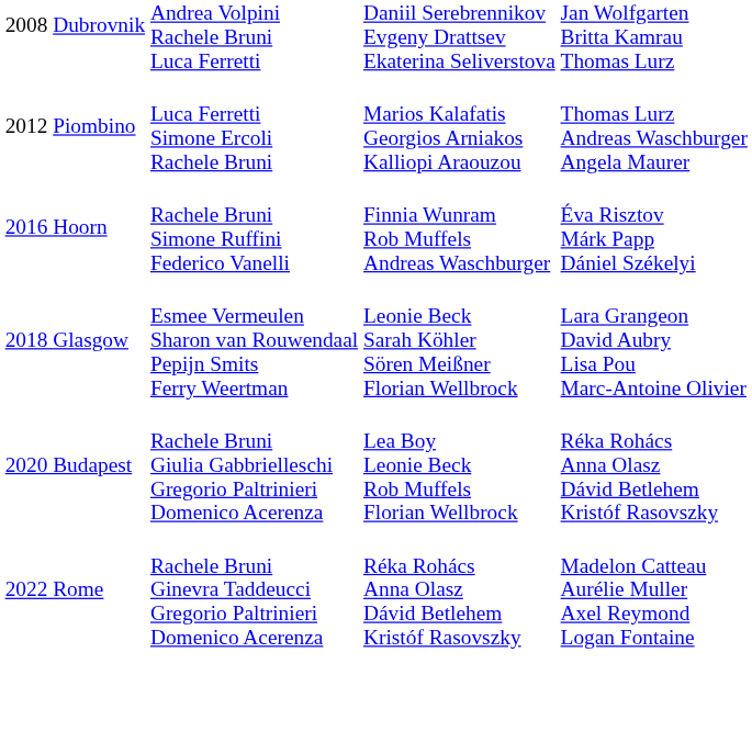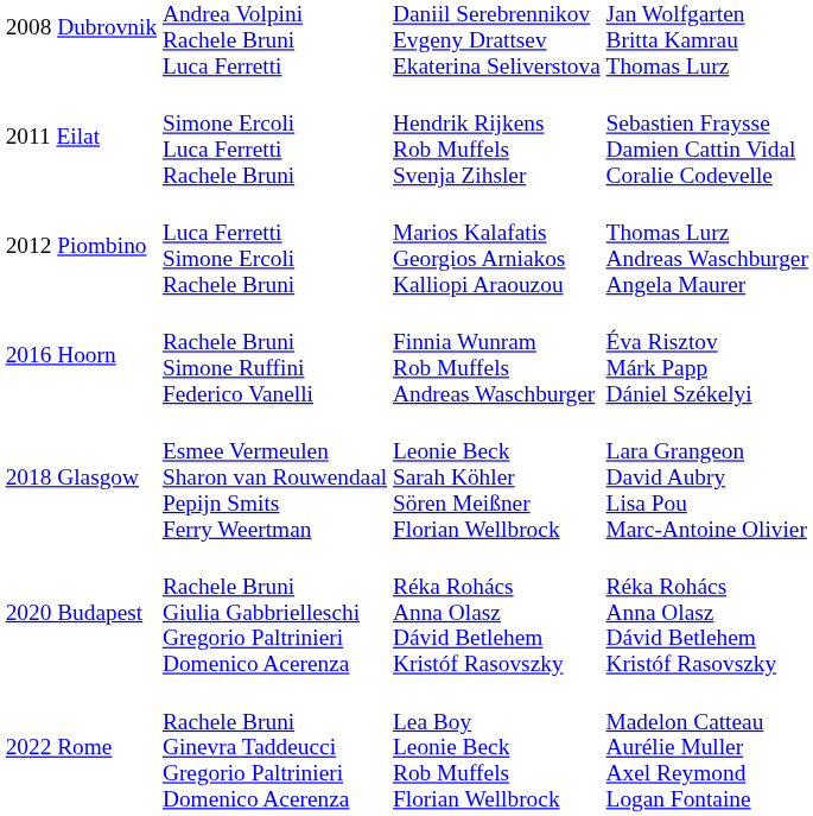 <table>
 <tr>
 <td>2008 <a href='#'>Dubrovnik</a></td>
 <td><br><a href='#'>Andrea Volpini</a><br><a href='#'>Rachele Bruni</a><br><a href='#'>Luca Ferretti</a></td>
 <td><br><a href='#'>Daniil Serebrennikov</a><br><a href='#'>Evgeny Drattsev</a><br><a href='#'>Ekaterina Seliverstova</a></td>
 <td><br><a href='#'>Jan Wolfgarten</a><br><a href='#'>Britta Kamrau</a><br><a href='#'>Thomas Lurz</a></td>
+</tr>
+<tr>
+<td>2011 <a href='#'>Eilat</a></td>
+<td><br><a href='#'>Simone Ercoli</a><br><a href='#'>Luca Ferretti</a><br><a href='#'>Rachele Bruni</a><br></td>
+<td><br><a href='#'>Hendrik Rijkens</a><br><a href='#'>Rob Muffels</a><br><a href='#'>Svenja Zihsler</a></td>
+<td><br><a href='#'>Sebastien Fraysse</a><br><a href='#'>Damien Cattin Vidal</a><br><a href='#'>Coralie Codevelle</a></td>
 </tr>
 <tr>
 <td>2012 <a href='#'>Piombino</a></td>
 <td><br><a href='#'>Luca Ferretti</a><br><a href='#'>Simone Ercoli</a><br><a href='#'>Rachele Bruni</a><br></td>
 <td><br><a href='#'>Marios Kalafatis</a><br><a href='#'>Georgios Arniakos</a><br><a href='#'>Kalliopi Araouzou</a></td>
 <td><br><a href='#'>Thomas Lurz</a><br><a href='#'>Andreas Waschburger</a><br><a href='#'>Angela Maurer</a></td>
 </tr>
 <tr>
 <td><a href='#'>2016 Hoorn</a></td>
 <td><br><a href='#'>Rachele Bruni</a><br><a href='#'>Simone Ruffini</a><br><a href='#'>Federico Vanelli</a><br></td>
 <td><br><a href='#'>Finnia Wunram</a><br><a href='#'>Rob Muffels</a><br><a href='#'>Andreas Waschburger</a></td>
 <td><br><a href='#'>Éva Risztov</a><br><a href='#'>Márk Papp</a><br><a href='#'>Dániel Székelyi</a></td>
 </tr>
 <tr>
 <td><a href='#'>2018 Glasgow</a></td>
 <td><br><a href='#'>Esmee Vermeulen</a><br><a href='#'>Sharon van Rouwendaal</a><br><a href='#'>Pepijn Smits</a><br><a href='#'>Ferry Weertman</a></td>
 <td><br><a href='#'>Leonie Beck</a><br><a href='#'>Sarah Köhler</a><br><a href='#'>Sören Meißner</a><br><a href='#'>Florian Wellbrock</a></td>
 <td><br><a href='#'>Lara Grangeon</a><br><a href='#'>David Aubry</a><br><a href='#'>Lisa Pou</a><br><a href='#'>Marc-Antoine Olivier</a></td>
 </tr>
 <tr>
 <td><a href='#'>2020 Budapest</a></td>
 <td><br><a href='#'>Rachele Bruni</a><br><a href='#'>Giulia Gabbrielleschi</a><br><a href='#'>Gregorio Paltrinieri</a><br><a href='#'>Domenico Acerenza</a></td>
-<td><br><a href='#'>Lea Boy</a><br><a href='#'>Leonie Beck</a><br><a href='#'>Rob Muffels</a><br><a href='#'>Florian Wellbrock</a></td>
+<td><br><a href='#'>Réka Rohács</a><br><a href='#'>Anna Olasz</a><br><a href='#'>Dávid Betlehem</a><br><a href='#'>Kristóf Rasovszky</a></td>
 <td><br><a href='#'>Réka Rohács</a><br><a href='#'>Anna Olasz</a><br><a href='#'>Dávid Betlehem</a><br><a href='#'>Kristóf Rasovszky</a></td>
 </tr>
 <tr>
 <td><a href='#'>2022 Rome</a></td>
 <td><br><a href='#'>Rachele Bruni</a><br><a href='#'>Ginevra Taddeucci</a><br><a href='#'>Gregorio Paltrinieri</a><br><a href='#'>Domenico Acerenza</a></td>
-<td><br><a href='#'>Réka Rohács</a><br><a href='#'>Anna Olasz</a><br><a href='#'>Dávid Betlehem</a><br><a href='#'>Kristóf Rasovszky</a></td>
+<td><br><a href='#'>Lea Boy</a><br><a href='#'>Leonie Beck</a><br><a href='#'>Rob Muffels</a><br><a href='#'>Florian Wellbrock</a></td>
 <td><br><a href='#'>Madelon Catteau</a><br><a href='#'>Aurélie Muller</a><br><a href='#'>Axel Reymond</a><br><a href='#'>Logan Fontaine</a></td>
 </tr>
 </table>
